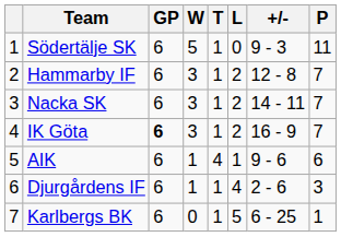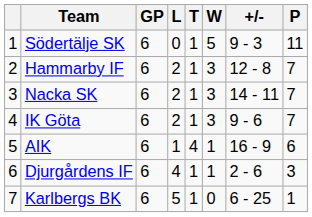 <table class="wikitable">
 <tr>
 <th></th>
 <th>Team</th>
 <th>GP</th>
+<th>L</th>
+<th>T</th>
 <th>W</th>
-<th>T</th>
-<th>L</th>
 <th>+/-</th>
 <th>P</th>
 </tr>
 <tr>
 <td>1</td>
 <td><a href='#'>Södertälje SK</a></td>
 <td>6</td>
+<td>0</td>
+<td>1</td>
 <td>5</td>
-<td>1</td>
-<td>0</td>
 <td>9 - 3</td>
 <td>11</td>
 </tr>
 <tr>
 <td>2</td>
 <td><a href='#'>Hammarby IF</a></td>
 <td>6</td>
+<td>2</td>
+<td>1</td>
 <td>3</td>
-<td>1</td>
-<td>2</td>
 <td>12 - 8</td>
 <td>7</td>
 </tr>
 <tr>
 <td>3</td>
 <td><a href='#'>Nacka SK</a></td>
 <td>6</td>
+<td>2</td>
+<td>1</td>
 <td>3</td>
-<td>1</td>
-<td>2</td>
 <td>14 - 11</td>
 <td>7</td>
 </tr>
 <tr>
 <td>4</td>
 <td><a href='#'>IK Göta</a></td>
-<td><strong>6</strong></td>
+<td>6</td>
+<td>2</td>
+<td>1</td>
 <td>3</td>
-<td>1</td>
-<td>2</td>
-<td>16 - 9</td>
+<td>9 - 6</td>
 <td>7</td>
 </tr>
 <tr>
 <td>5</td>
 <td><a href='#'>AIK</a></td>
 <td>6</td>
 <td>1</td>
 <td>4</td>
 <td>1</td>
-<td>9 - 6</td>
+<td>16 - 9</td>
 <td>6</td>
 </tr>
 <tr>
 <td>6</td>
 <td><a href='#'>Djurgårdens IF</a></td>
 <td>6</td>
+<td>4</td>
 <td>1</td>
 <td>1</td>
-<td>4</td>
 <td>2 - 6</td>
 <td>3</td>
 </tr>
 <tr>
 <td>7</td>
 <td><a href='#'>Karlbergs BK</a></td>
 <td>6</td>
+<td>5</td>
+<td>1</td>
 <td>0</td>
-<td>1</td>
-<td>5</td>
 <td>6 - 25</td>
 <td>1</td>
 </tr>
 </table>
